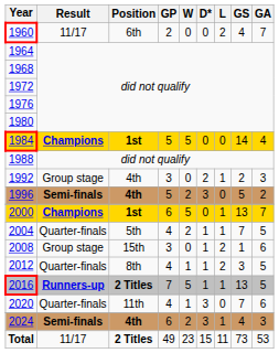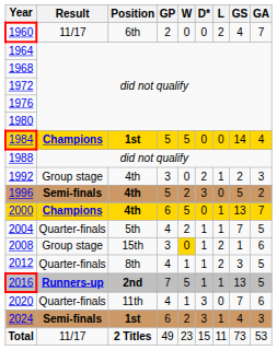 <table class="wikitable" style="text-align: center;">
 <tr>
 <th>Year</th>
 <th>Result</th>
 <th>Position</th>
 <th>GP</th>
 <th>W</th>
 <th>D*</th>
 <th>L</th>
 <th>GS</th>
 <th>GA</th>
 </tr>
 <tr>
 <td style="border: 3px solid red"> <a href='#'>1960</a></td>
 <td>11/17</td>
 <td>6th</td>
 <td>2</td>
 <td>0</td>
 <td>0</td>
 <td>2</td>
 <td>4</td>
 <td>7</td>
 </tr>
 <tr>
 <td> <a href='#'>1964</a></td>
 <td rowspan=5 colspan=8><em>did not qualify</em></td>
 </tr>
 <tr>
 <td> <a href='#'>1968</a></td>
 </tr>
 <tr>
 <td> <a href='#'>1972</a></td>
 </tr>
 <tr>
 <td> <a href='#'>1976</a></td>
 </tr>
 <tr>
 <td> <a href='#'>1980</a></td>
 </tr>
 <tr bgcolor=gold>
 <td style="border: 3px solid red"> <a href='#'>1984</a></td>
 <td><strong><a href='#'>Champions</a></strong></td>
 <td><strong>1st</strong></td>
 <td>5</td>
 <td>5</td>
 <td>0</td>
 <td>0</td>
 <td>14</td>
 <td>4</td>
 </tr>
 <tr>
 <td> <a href='#'>1988</a></td>
 <td colspan=8><em>did not qualify</em></td>
 </tr>
 <tr>
 <td> <a href='#'>1992</a></td>
 <td>Group stage</td>
 <td>4th</td>
 <td>3</td>
 <td>0</td>
 <td>2</td>
 <td>1</td>
 <td>2</td>
 <td>3</td>
 </tr>
 <tr bgcolor=#cc9966>
 <td> <a href='#'>1996</a></td>
 <td><strong>Semi-finals</strong></td>
 <td><strong>4th</strong></td>
 <td>5</td>
 <td>2</td>
 <td>3</td>
 <td>0</td>
 <td>5</td>
 <td>2</td>
 </tr>
 <tr>
 </tr>
 <tr bgcolor=gold>
 <td>  <a href='#'>2000</a></td>
 <td><strong><a href='#'>Champions</a></strong></td>
-<td><strong>1st</strong></td>
+<td><strong>4th</strong></td>
 <td>6</td>
 <td>5</td>
 <td>0</td>
 <td>1</td>
 <td>13</td>
 <td>7</td>
 </tr>
 <tr>
 <td> <a href='#'>2004</a></td>
 <td>Quarter-finals</td>
 <td>5th</td>
 <td>4</td>
 <td>2</td>
 <td>1</td>
 <td>1</td>
 <td>7</td>
 <td>5</td>
 </tr>
 <tr>
 <td>  <a href='#'>2008</a></td>
 <td>Group stage</td>
 <td>15th</td>
 <td>3</td>
-<td>0</td>
+<td style="background: gold;">0</td>
 <td>1</td>
 <td>2</td>
 <td>1</td>
 <td>6</td>
 </tr>
 <tr>
 <td>  <a href='#'>2012</a></td>
 <td>Quarter-finals</td>
 <td>8th</td>
 <td>4</td>
 <td>1</td>
 <td>1</td>
 <td>2</td>
 <td>3</td>
 <td>5</td>
 </tr>
 <tr bgcolor=#C0C0C0>
 <td style="border: 3px solid red"> <a href='#'>2016</a></td>
 <td><a href='#'><strong> Runners-up</strong></a></td>
-<td><strong>2 Titles</strong></td>
+<td><strong>2nd</strong></td>
 <td>7</td>
 <td>5</td>
 <td>1</td>
 <td>1</td>
 <td>13</td>
 <td>5</td>
 </tr>
 <tr>
 <td> <a href='#'>2020</a></td>
 <td>Quarter-finals</td>
 <td>11th</td>
 <td>4</td>
 <td>1</td>
 <td>3</td>
 <td>0</td>
 <td>7</td>
 <td>6</td>
 </tr>
 <tr>
 </tr>
 <tr bgcolor=#cc9966>
 <td> <a href='#'>2024</a></td>
 <td><strong>Semi-finals</strong></td>
-<td><strong>4th</strong></td>
+<td><strong>1st</strong></td>
 <td>6</td>
 <td>2</td>
 <td>3</td>
 <td>1</td>
 <td>4</td>
 <td>3</td>
 </tr>
 <tr>
 <td><strong>Total</strong></td>
 <td>11/17</td>
 <td><strong>2 Titles</strong></td>
 <td>49</td>
 <td>23</td>
 <td>15</td>
 <td>11</td>
 <td>73</td>
 <td>53</td>
 </tr>
 </table>
